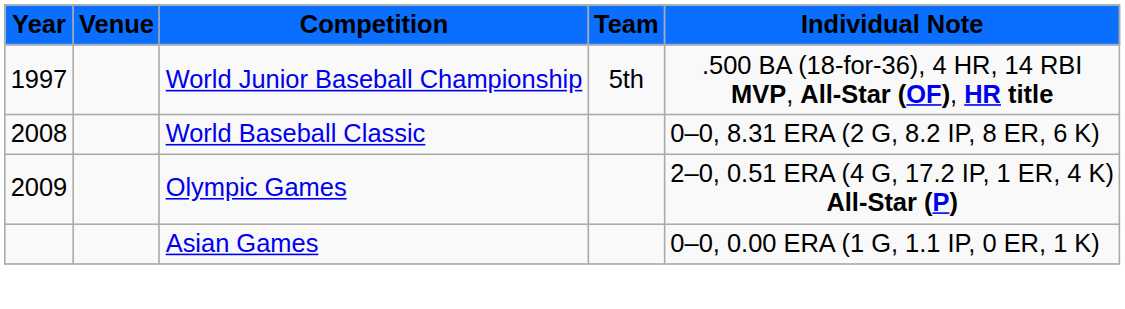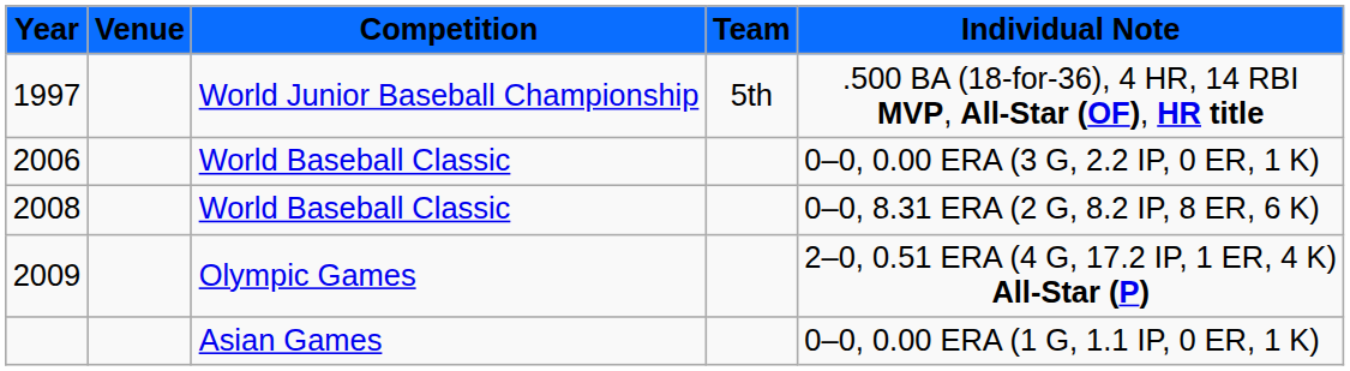 <table class="wikitable">
 <tr>
 <th style="background:#0A6EFF"><span>Year</span></th>
 <th style="background:#0A6EFF"><span>Venue</span></th>
 <th style="background:#0A6EFF"><span>Competition</span></th>
 <th style="background:#0A6EFF"><span>Team</span></th>
 <th style="background:#0A6EFF"><span>Individual Note</span></th>
 </tr>
 <tr>
 <td>1997</td>
 <td></td>
 <td><a href='#'>World Junior Baseball Championship</a></td>
 <td style="text-align:center">5th</td>
 <td style="text-align:center">.500 BA (18-for-36), 4 HR, 14 RBI<br><strong>MVP</strong>, <strong>All-Star (<a href='#'>OF</a>)</strong>, <strong><a href='#'>HR</a> title</strong></td>
+</tr>
+<tr>
+<td>2006</td>
+<td></td>
+<td><a href='#'>World Baseball Classic</a></td>
+<td style="text-align:center"></td>
+<td>0–0, 0.00 ERA (3 G, 2.2 IP, 0 ER, 1 K)</td>
 </tr>
 <tr>
 <td>2008</td>
 <td></td>
 <td><a href='#'>World Baseball Classic</a></td>
 <td style="text-align:center"></td>
 <td>0–0, 8.31 ERA (2 G, 8.2 IP, 8 ER, 6 K)</td>
 </tr>
 <tr>
 <td>2009</td>
 <td></td>
 <td><a href='#'>Olympic Games</a></td>
 <td style="text-align:center"></td>
 <td style="text-align:center">2–0, 0.51 ERA (4 G, 17.2 IP, 1 ER, 4 K)<br><strong>All-Star (<a href='#'>P</a>)</strong></td>
 </tr>
 <tr>
 <td></td>
 <td></td>
 <td><a href='#'>Asian Games</a></td>
 <td style="text-align:center"></td>
 <td>0–0, 0.00 ERA (1 G, 1.1 IP, 0 ER, 1 K)</td>
 </tr>
 </table>
